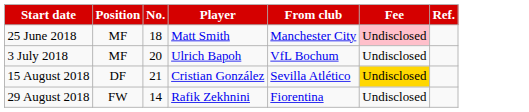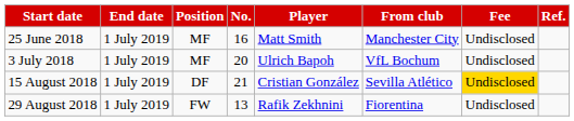 <table class="wikitable sortable">
 <tr>
 <th style="background:#d50000; color:white;"><strong>Start date</strong></th>
+<th style="background:#d50000; color:white;"><strong>End date</strong></th>
 <th style="background:#d50000; color:white;"><strong>Position</strong></th>
 <th style="background:#d50000; color:white;"><strong>No.</strong></th>
 <th style="background:#d50000; color:white;"><strong>Player</strong></th>
 <th style="background:#d50000; color:white;"><strong>From club</strong></th>
 <th style="background:#d50000; color:white;"><strong>Fee</strong></th>
 <th style="background:#d50000; color:white;"><strong>Ref.</strong></th>
 </tr>
 <tr>
 <td>25 June 2018</td>
+<td>1 July 2019</td>
 <td style="text-align:center;">MF</td>
-<td style="text-align:center;">18</td>
+<td style="text-align:center;">16</td>
 <td style="text-align:left;"> <a href='#'>Matt Smith</a></td>
 <td style="text-align:left;"> <a href='#'>Manchester City</a></td>
-<td style="background: pink;">Undisclosed</td>
+<td>Undisclosed</td>
 <td></td>
 </tr>
 <tr>
 <td>3 July 2018</td>
+<td>1 July 2019</td>
 <td style="text-align:center;">MF</td>
 <td style="text-align:center;">20</td>
 <td style="text-align:left;"> <a href='#'>Ulrich Bapoh</a></td>
 <td style="text-align:left;"> <a href='#'>VfL Bochum</a></td>
 <td>Undisclosed</td>
 <td></td>
 </tr>
 <tr>
 <td>15 August 2018</td>
+<td>1 July 2019</td>
 <td style="text-align:center;">DF</td>
 <td style="text-align:center;">21</td>
 <td style="text-align:left;"> <a href='#'>Cristian González</a></td>
 <td style="text-align:left;"> <a href='#'>Sevilla Atlético</a></td>
 <td style="background: gold;">Undisclosed</td>
 <td></td>
 </tr>
 <tr>
 <td>29 August 2018</td>
+<td>1 July 2019</td>
 <td style="text-align:center;">FW</td>
-<td style="text-align:center;">14</td>
+<td style="text-align:center;">13</td>
 <td style="text-align:left;"> <a href='#'>Rafik Zekhnini</a></td>
 <td style="text-align:left;"> <a href='#'>Fiorentina</a></td>
 <td>Undisclosed</td>
 <td></td>
 </tr>
 </table>
